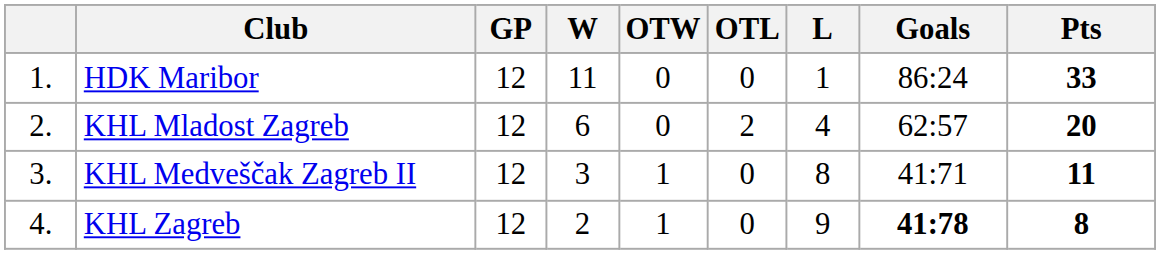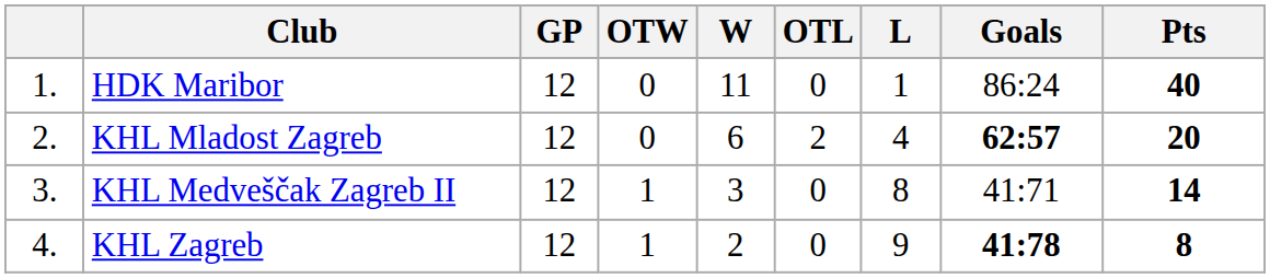 <table class="wikitable">
 <tr>
 <th width="30"></th>
 <th width="200">Club</th>
 <th width="30">GP</th>
+<th width="30">OTW</th>
 <th width="30">W</th>
-<th width="30">OTW</th>
 <th width="30">OTL</th>
 <th width="30">L</th>
 <th width="70">Goals</th>
 <th width="70">Pts</th>
 </tr>
 <tr bgcolor="#FFFFFF" align="center">
 <td>1.</td>
 <td align="left"> <a href='#'>HDK Maribor</a></td>
 <td>12</td>
+<td>0</td>
 <td>11</td>
-<td>0</td>
 <td>0</td>
 <td>1</td>
 <td>86:24</td>
-<td><strong>33</strong></td>
+<td><strong>40</strong></td>
 </tr>
 <tr bgcolor="#FFFFFF" align="center">
 <td>2.</td>
 <td align="left"> <a href='#'>KHL Mladost Zagreb</a></td>
 <td>12</td>
+<td>0</td>
 <td>6</td>
-<td>0</td>
 <td>2</td>
 <td>4</td>
-<td>62:57</td>
+<td><strong>62:57</strong></td>
 <td><strong>20</strong></td>
 </tr>
 <tr bgcolor="#FFFFFF" align="center">
 <td>3.</td>
 <td align="left"> <a href='#'>KHL Medveščak Zagreb II</a></td>
 <td>12</td>
+<td>1</td>
 <td>3</td>
-<td>1</td>
 <td>0</td>
 <td>8</td>
 <td>41:71</td>
-<td><strong>11</strong></td>
+<td><strong>14</strong></td>
 </tr>
 <tr bgcolor="#FFFFFF" align="center">
 <td>4.</td>
 <td align="left"> <a href='#'>KHL Zagreb</a></td>
 <td>12</td>
+<td>1</td>
 <td>2</td>
-<td>1</td>
 <td>0</td>
 <td>9</td>
 <td><strong>41:78</strong></td>
 <td><strong>8</strong></td>
 </tr>
 </table>
